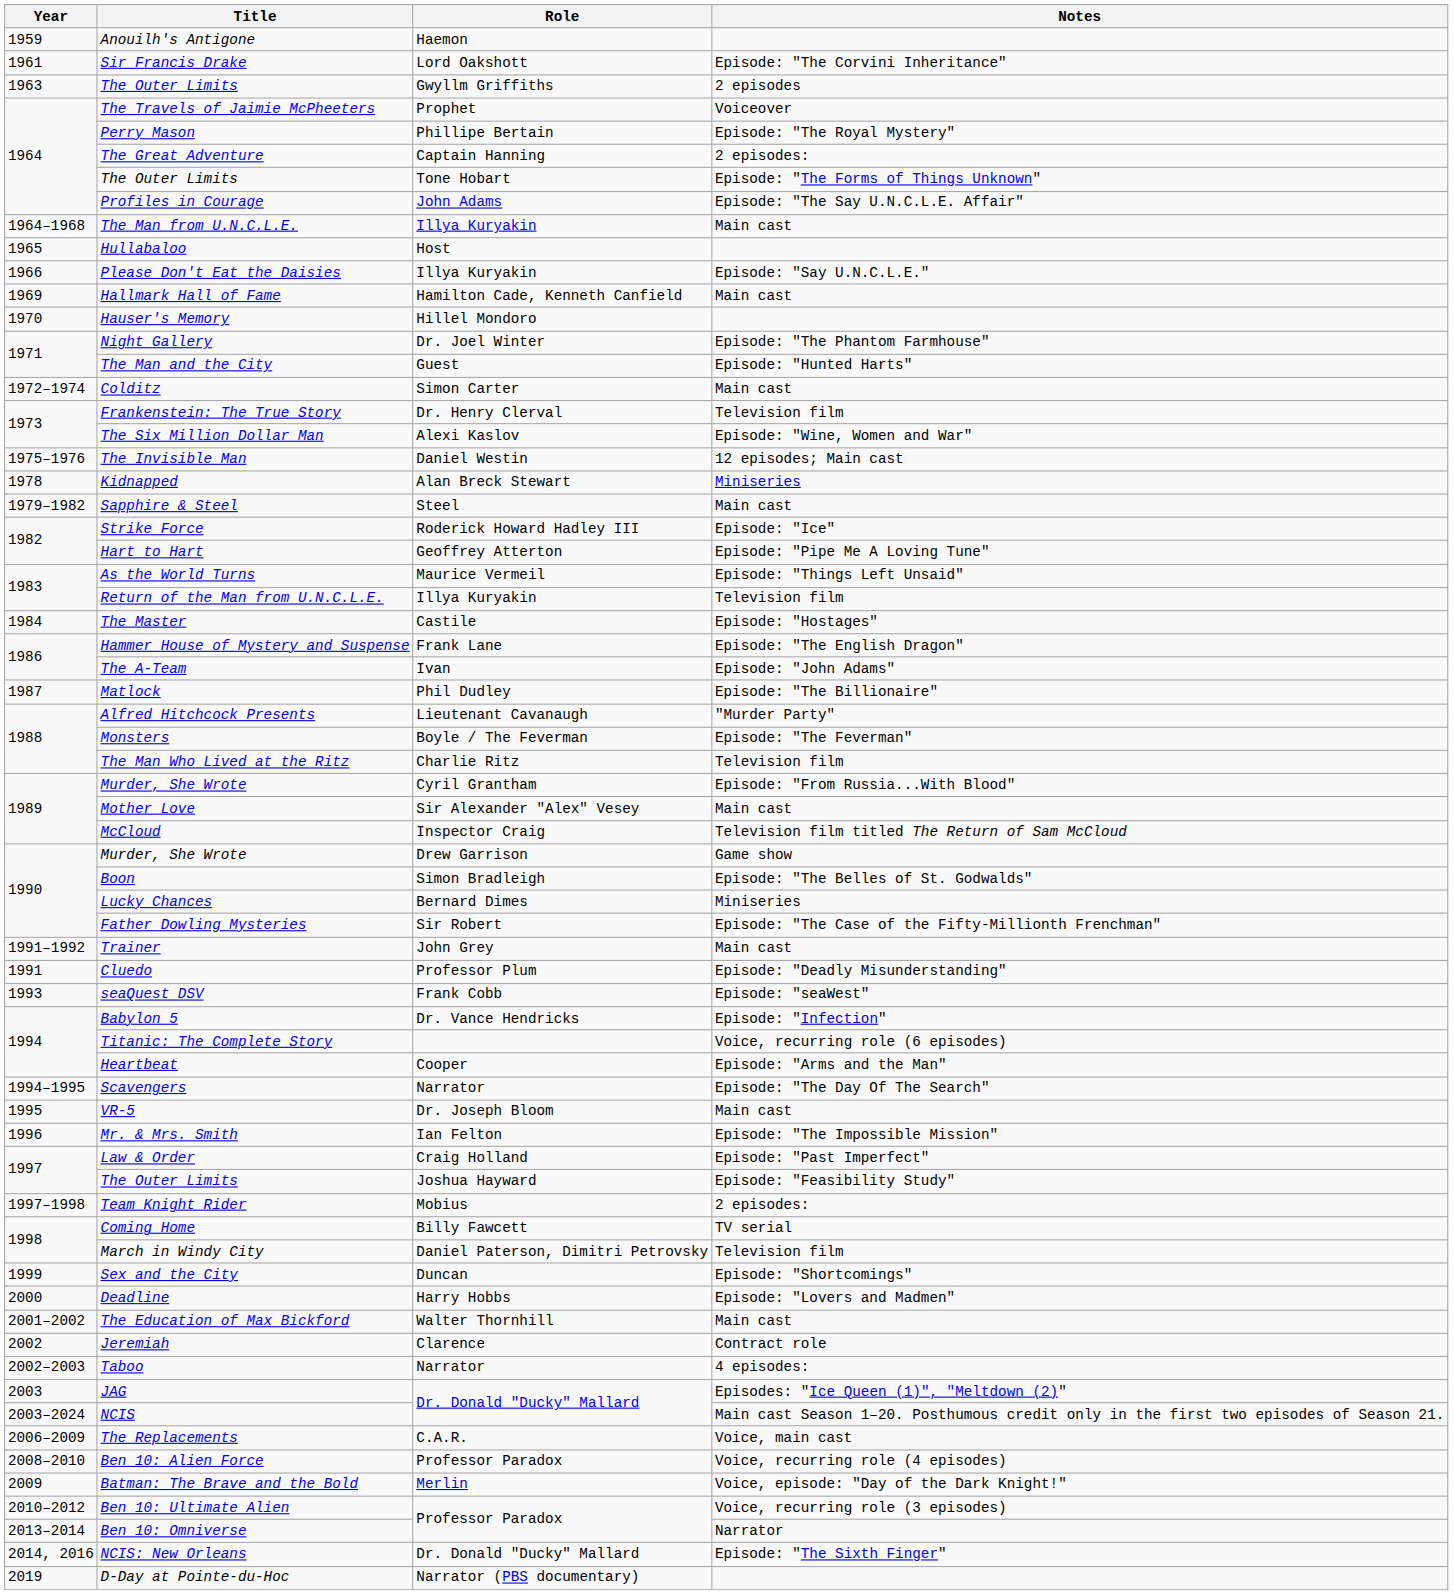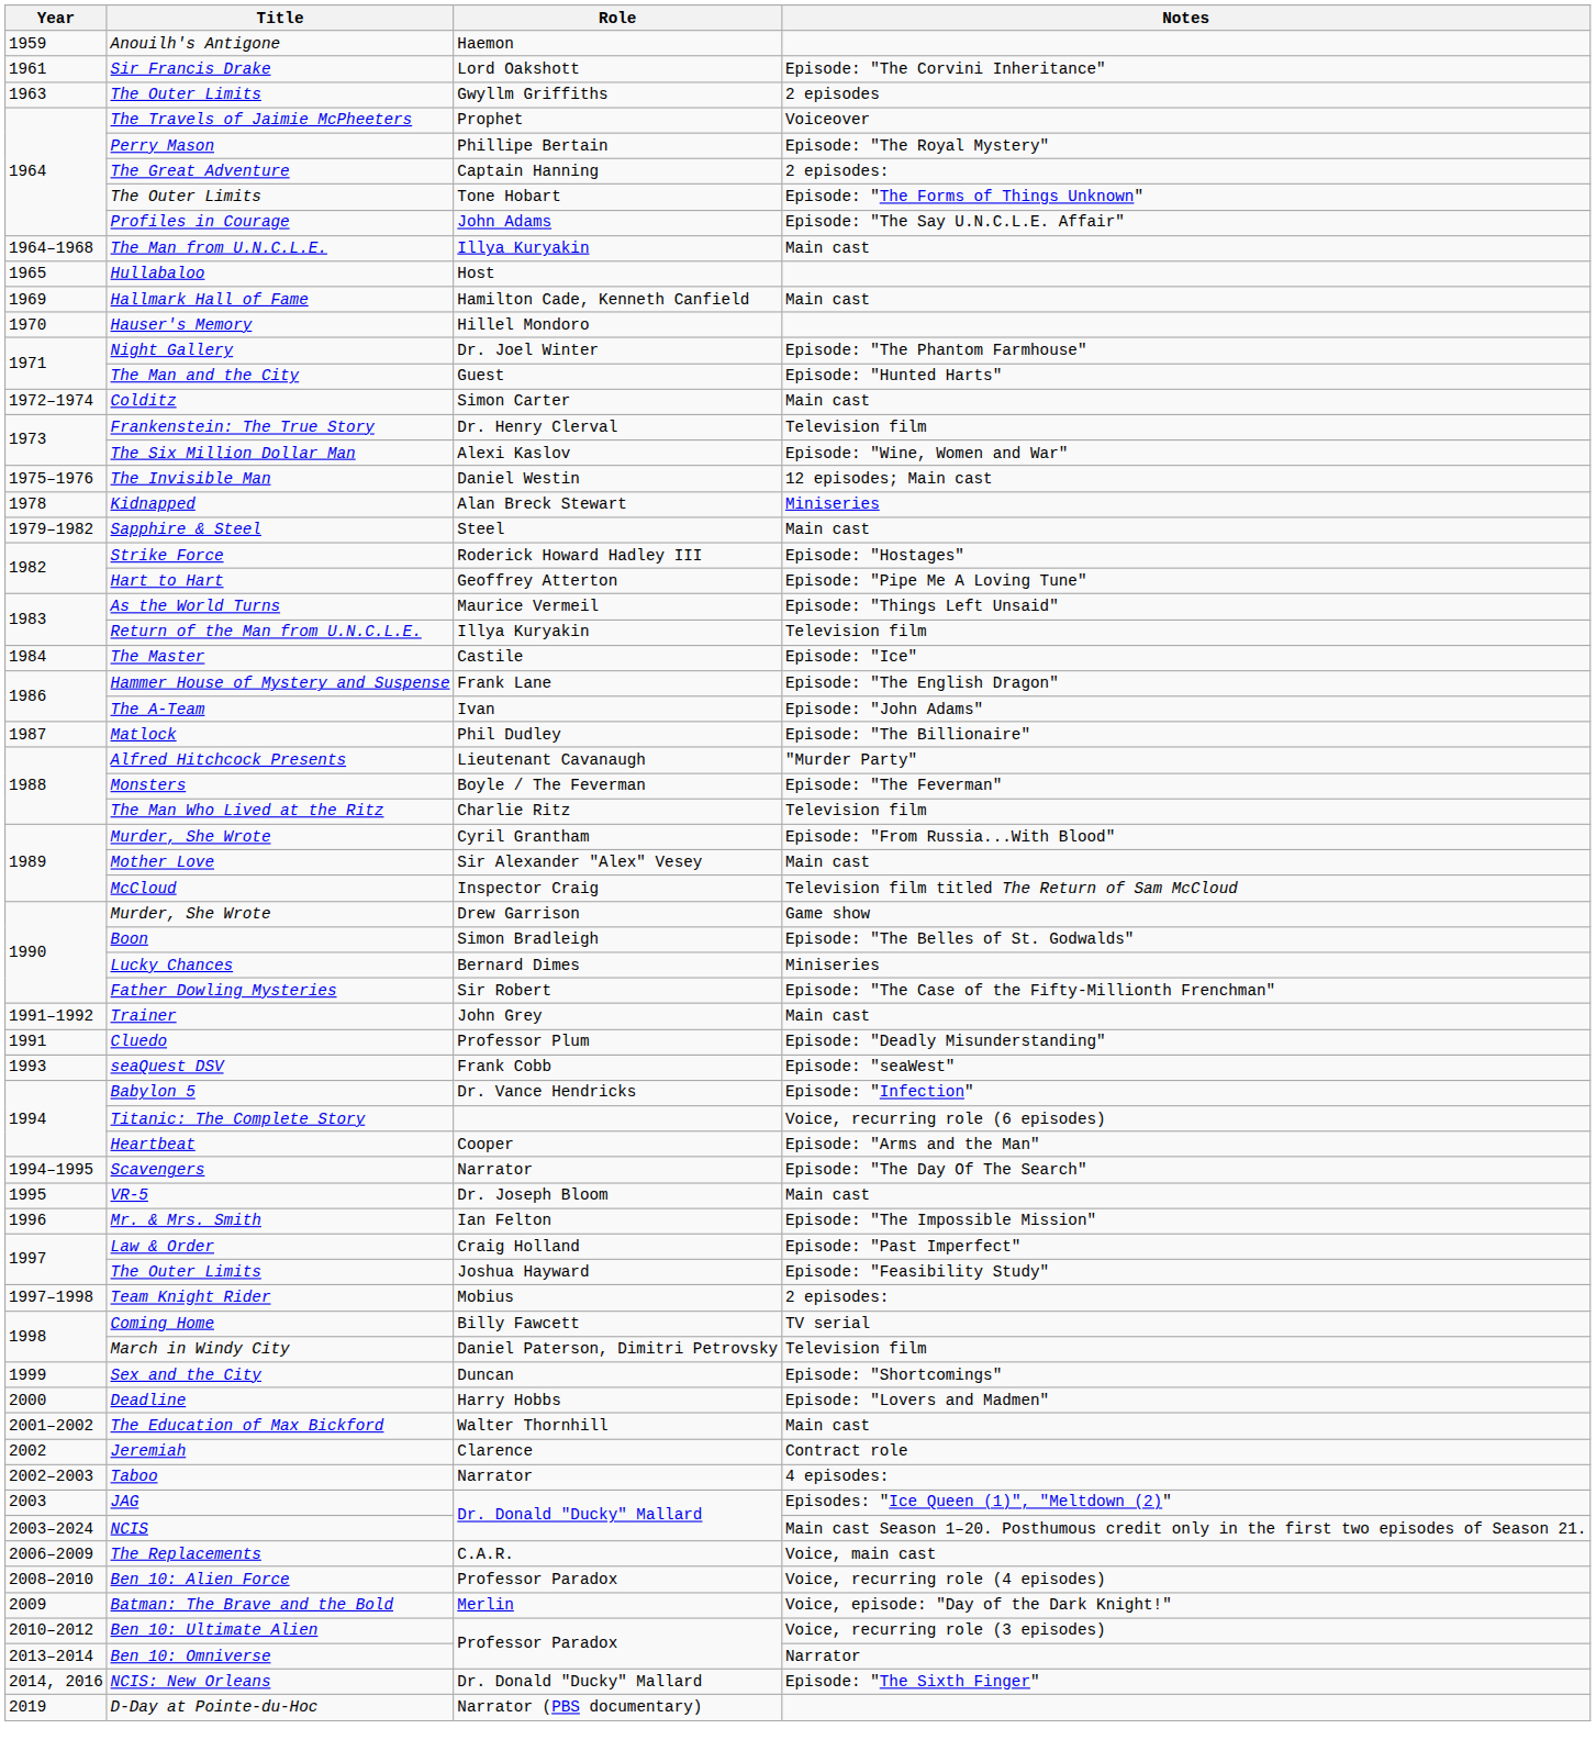 <table class=wikitable>
 <tr>
 <th>Year</th>
 <th>Title</th>
 <th>Role</th>
 <th>Notes</th>
 </tr>
 <tr>
 <td>1959</td>
 <td><em>Anouilh's Antigone</em></td>
 <td>Haemon</td>
 </tr>
 <tr>
 <td>1961</td>
 <td><em><a href='#'>Sir Francis Drake</a></em></td>
 <td>Lord Oakshott</td>
 <td>Episode: "The Corvini Inheritance"</td>
 </tr>
 <tr>
 <td>1963</td>
 <td><em><a href='#'>The Outer Limits</a></em></td>
 <td>Gwyllm Griffiths</td>
 <td>2 episodes</td>
 </tr>
 <tr>
 <td rowspan="5">1964</td>
 <td><em><a href='#'>The Travels of Jaimie McPheeters</a></em></td>
 <td>Prophet</td>
 <td>Voiceover</td>
 </tr>
 <tr>
 <td><em><a href='#'>Perry Mason</a></em></td>
 <td>Phillipe Bertain</td>
 <td>Episode: "The Royal Mystery"</td>
 </tr>
 <tr>
 <td><em><a href='#'>The Great Adventure</a></em></td>
 <td>Captain Hanning</td>
 <td>2 episodes: </td>
 </tr>
 <tr>
 <td><em>The Outer Limits</em></td>
 <td>Tone Hobart</td>
 <td>Episode: "<a href='#'>The Forms of Things Unknown</a>"</td>
 </tr>
 <tr>
 <td><em><a href='#'>Profiles in Courage</a></em></td>
 <td><a href='#'>John Adams</a></td>
 <td>Episode: "The Say U.N.C.L.E. Affair"</td>
 </tr>
 <tr>
 <td>1964–1968</td>
 <td><em><a href='#'>The Man from U.N.C.L.E.</a></em></td>
 <td><a href='#'>Illya Kuryakin</a></td>
 <td>Main cast</td>
 </tr>
 <tr>
 <td>1965</td>
 <td><em><a href='#'>Hullabaloo</a></em></td>
 <td>Host</td>
 <td></td>
 </tr>
 <tr>
-<td>1966</td>
-<td><em><a href='#'>Please Don't Eat the Daisies</a></em></td>
-<td>Illya Kuryakin</td>
-<td>Episode: "Say U.N.C.L.E."</td>
-</tr>
-<tr>
 <td>1969</td>
 <td><em><a href='#'>Hallmark Hall of Fame</a></em></td>
 <td>Hamilton Cade, Kenneth Canfield</td>
 <td>Main cast</td>
 </tr>
 <tr>
 <td>1970</td>
 <td><em><a href='#'>Hauser's Memory</a></em></td>
 <td>Hillel Mondoro</td>
 <td></td>
 </tr>
 <tr>
 <td rowspan="2">1971</td>
 <td><em><a href='#'>Night Gallery</a></em></td>
 <td>Dr. Joel Winter</td>
 <td>Episode: "The Phantom Farmhouse"</td>
 </tr>
 <tr>
 <td><em><a href='#'>The Man and the City</a></em></td>
 <td>Guest</td>
 <td>Episode: "Hunted Harts"</td>
 </tr>
 <tr>
 <td>1972–1974</td>
 <td><em><a href='#'>Colditz</a></em></td>
 <td>Simon Carter</td>
 <td>Main cast</td>
 </tr>
 <tr>
 <td rowspan="2">1973</td>
 <td><em><a href='#'>Frankenstein: The True Story</a></em></td>
 <td>Dr. Henry Clerval</td>
 <td>Television film</td>
 </tr>
 <tr>
 <td><em><a href='#'>The Six Million Dollar Man</a></em></td>
 <td>Alexi Kaslov</td>
 <td>Episode: "Wine, Women and War"</td>
 </tr>
 <tr>
 <td>1975–1976</td>
 <td><em><a href='#'>The Invisible Man</a></em></td>
 <td>Daniel Westin</td>
 <td>12 episodes; Main cast</td>
 </tr>
 <tr>
 <td>1978</td>
 <td><em><a href='#'>Kidnapped</a></em></td>
 <td>Alan Breck Stewart</td>
 <td><a href='#'>Miniseries</a></td>
 </tr>
 <tr>
 <td>1979–1982</td>
 <td><em><a href='#'>Sapphire & Steel</a></em></td>
 <td>Steel</td>
 <td>Main cast</td>
 </tr>
 <tr>
 <td rowspan="2">1982</td>
 <td><em><a href='#'>Strike Force</a></em></td>
 <td>Roderick Howard Hadley III</td>
-<td>Episode: "Ice"</td>
+<td>Episode: "Hostages"</td>
 </tr>
 <tr>
 <td><em><a href='#'>Hart to Hart</a></em></td>
 <td>Geoffrey Atterton</td>
 <td>Episode: "Pipe Me A Loving Tune"</td>
 </tr>
 <tr>
 <td rowspan="2">1983</td>
 <td><em><a href='#'>As the World Turns</a></em></td>
 <td>Maurice Vermeil</td>
 <td>Episode: "Things Left Unsaid"</td>
 </tr>
 <tr>
 <td><em><a href='#'>Return of the Man from U.N.C.L.E.</a></em></td>
 <td>Illya Kuryakin</td>
 <td>Television film</td>
 </tr>
 <tr>
 <td>1984</td>
 <td><em><a href='#'>The Master</a></em></td>
 <td>Castile</td>
-<td>Episode: "Hostages"</td>
+<td>Episode: "Ice"</td>
 </tr>
 <tr>
 <td rowspan="2">1986</td>
 <td><em><a href='#'>Hammer House of Mystery and Suspense</a></em></td>
 <td>Frank Lane</td>
 <td>Episode: "The English Dragon"</td>
 </tr>
 <tr>
 <td><em><a href='#'>The A-Team</a></em></td>
 <td>Ivan</td>
 <td>Episode: "John Adams"</td>
 </tr>
 <tr>
 <td>1987</td>
 <td><em><a href='#'>Matlock</a></em></td>
 <td>Phil Dudley</td>
 <td>Episode: "The Billionaire"</td>
 </tr>
 <tr>
 <td rowspan="3">1988</td>
 <td><em><a href='#'>Alfred Hitchcock Presents</a></em></td>
 <td>Lieutenant Cavanaugh</td>
 <td>"Murder Party"</td>
 </tr>
 <tr>
 <td><em><a href='#'>Monsters</a></em></td>
 <td>Boyle / The Feverman</td>
 <td>Episode: "The Feverman"</td>
 </tr>
 <tr>
 <td><em><a href='#'>The Man Who Lived at the Ritz</a></em></td>
 <td>Charlie Ritz</td>
 <td>Television film</td>
 </tr>
 <tr>
 <td rowspan="3">1989</td>
 <td><em><a href='#'>Murder, She Wrote</a></em></td>
 <td>Cyril Grantham</td>
 <td>Episode: "From Russia...With Blood"</td>
 </tr>
 <tr>
 <td><em><a href='#'>Mother Love</a></em></td>
 <td>Sir Alexander "Alex" Vesey</td>
 <td>Main cast</td>
 </tr>
 <tr>
 <td><em><a href='#'>McCloud</a></em></td>
 <td>Inspector Craig</td>
 <td>Television film titled <em>The Return of Sam McCloud</em></td>
 </tr>
 <tr>
 <td rowspan="4">1990</td>
 <td><em>Murder, She Wrote</em></td>
 <td>Drew Garrison</td>
 <td>Game show</td>
 </tr>
 <tr>
 <td><em><a href='#'>Boon</a></em></td>
 <td>Simon Bradleigh</td>
 <td>Episode: "The Belles of St. Godwalds"</td>
 </tr>
 <tr>
 <td><em><a href='#'>Lucky Chances</a></em></td>
 <td>Bernard Dimes</td>
 <td>Miniseries</td>
 </tr>
 <tr>
 <td><em><a href='#'>Father Dowling Mysteries</a></em></td>
 <td>Sir Robert</td>
 <td>Episode: "The Case of the Fifty-Millionth Frenchman"</td>
 </tr>
 <tr>
 <td>1991–1992</td>
 <td><em><a href='#'>Trainer</a></em></td>
 <td>John Grey</td>
 <td>Main cast</td>
 </tr>
 <tr>
 <td>1991</td>
 <td><em><a href='#'>Cluedo</a></em></td>
 <td>Professor Plum</td>
 <td>Episode: "Deadly Misunderstanding"</td>
 </tr>
 <tr>
 <td>1993</td>
 <td><em><a href='#'>seaQuest DSV</a></em></td>
 <td>Frank Cobb</td>
 <td>Episode: "seaWest"</td>
 </tr>
 <tr>
 <td rowspan="3">1994</td>
 <td><em><a href='#'>Babylon 5</a></em></td>
 <td>Dr. Vance Hendricks</td>
 <td>Episode: "<a href='#'>Infection</a>"</td>
 </tr>
 <tr>
 <td><em><a href='#'>Titanic: The Complete Story</a></em></td>
 <td></td>
 <td>Voice, recurring role (6 episodes)</td>
 </tr>
 <tr>
 <td><em><a href='#'>Heartbeat</a></em></td>
 <td>Cooper</td>
 <td>Episode: "Arms and the Man"</td>
 </tr>
 <tr>
 <td>1994–1995</td>
 <td><em><a href='#'>Scavengers</a></em></td>
 <td>Narrator</td>
 <td>Episode: "The Day Of The Search"</td>
 </tr>
 <tr>
 <td>1995</td>
 <td><em><a href='#'>VR-5</a></em></td>
 <td>Dr. Joseph Bloom</td>
 <td>Main cast</td>
 </tr>
 <tr>
 <td>1996</td>
 <td><em><a href='#'>Mr. & Mrs. Smith</a></em></td>
 <td>Ian Felton</td>
 <td>Episode: "The Impossible Mission"</td>
 </tr>
 <tr>
 <td rowspan="2">1997</td>
 <td><em><a href='#'>Law & Order</a></em></td>
 <td>Craig Holland</td>
 <td>Episode: "Past Imperfect"</td>
 </tr>
 <tr>
 <td><em><a href='#'>The Outer Limits</a></em></td>
 <td>Joshua Hayward</td>
 <td>Episode: "Feasibility Study"</td>
 </tr>
 <tr>
 <td>1997–1998</td>
 <td><em><a href='#'>Team Knight Rider</a></em></td>
 <td>Mobius</td>
 <td>2 episodes: </td>
 </tr>
 <tr>
 <td rowspan="2">1998</td>
 <td><em><a href='#'>Coming Home</a></em></td>
 <td>Billy Fawcett</td>
 <td>TV serial</td>
 </tr>
 <tr>
 <td><em>March in Windy City</em></td>
 <td>Daniel Paterson, Dimitri Petrovsky</td>
 <td>Television film</td>
 </tr>
 <tr>
 <td>1999</td>
 <td><em><a href='#'>Sex and the City</a></em></td>
 <td>Duncan</td>
 <td>Episode: "Shortcomings"</td>
 </tr>
 <tr>
 <td>2000</td>
 <td><em><a href='#'>Deadline</a></em></td>
 <td>Harry Hobbs</td>
 <td>Episode: "Lovers and Madmen"</td>
 </tr>
 <tr>
 <td>2001–2002</td>
 <td><em><a href='#'>The Education of Max Bickford</a></em></td>
 <td>Walter Thornhill</td>
 <td>Main cast</td>
 </tr>
 <tr>
 <td>2002</td>
 <td><em><a href='#'>Jeremiah</a></em></td>
 <td>Clarence</td>
 <td>Contract role</td>
 </tr>
 <tr>
 <td>2002–2003</td>
 <td><em><a href='#'>Taboo</a></em></td>
 <td>Narrator</td>
 <td>4 episodes: </td>
 </tr>
 <tr>
 <td>2003</td>
 <td><em><a href='#'>JAG</a></em></td>
 <td rowspan="2"><a href='#'>Dr. Donald "Ducky" Mallard</a></td>
 <td>Episodes: "<a href='#'>Ice Queen (1)", "Meltdown (2)</a>"</td>
 </tr>
 <tr>
 <td>2003–2024</td>
 <td><em><a href='#'>NCIS</a></em></td>
 <td>Main cast Season 1–20. Posthumous credit only in the first two episodes of Season 21.</td>
 </tr>
 <tr>
 <td>2006–2009</td>
 <td><em><a href='#'>The Replacements</a></em></td>
 <td>C.A.R.</td>
 <td>Voice, main cast</td>
 </tr>
 <tr>
 <td>2008–2010</td>
 <td><em><a href='#'>Ben 10: Alien Force</a></em></td>
 <td>Professor Paradox</td>
 <td>Voice, recurring role (4 episodes)</td>
 </tr>
 <tr>
 <td>2009</td>
 <td><em><a href='#'>Batman: The Brave and the Bold</a></em></td>
 <td><a href='#'>Merlin</a></td>
 <td>Voice, episode: "Day of the Dark Knight!"</td>
 </tr>
 <tr>
 <td>2010–2012</td>
 <td><em><a href='#'>Ben 10: Ultimate Alien</a></em></td>
 <td rowspan="2">Professor Paradox</td>
 <td>Voice, recurring role (3 episodes)</td>
 </tr>
 <tr>
 <td>2013–2014</td>
 <td><em><a href='#'>Ben 10: Omniverse</a></em></td>
 <td>Narrator</td>
 </tr>
 <tr>
 <td>2014, 2016</td>
 <td><em><a href='#'>NCIS: New Orleans</a></em></td>
 <td>Dr. Donald "Ducky" Mallard</td>
 <td>Episode: "<a href='#'>The Sixth Finger</a>"</td>
 </tr>
 <tr>
 <td>2019</td>
 <td><em>D-Day at Pointe-du-Hoc</em></td>
 <td>Narrator (<a href='#'>PBS</a> documentary)</td>
 <td></td>
 </tr>
 </table>
